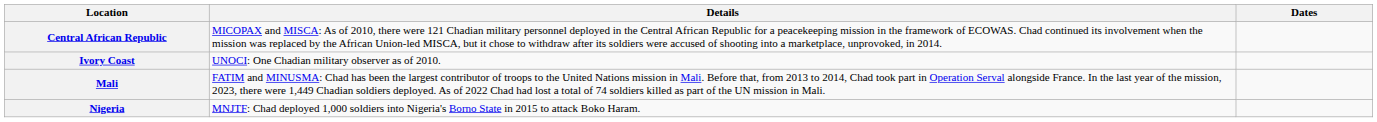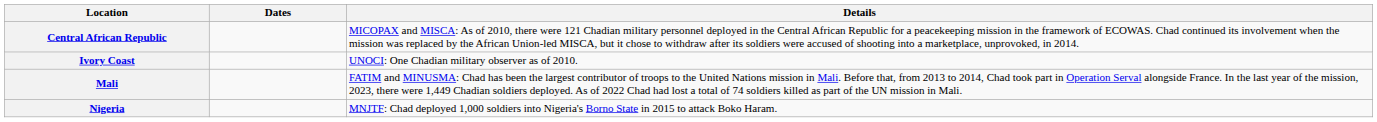 <table class="wikitable" style="margin:auto; width:100%;">
 <tr>
 <th style="text-align:center; width:15%;">Location</th>
+<th style="text-align:center; width:10%;">Dates</th>
 <th style="text-align:center; width:75%;">Details</th>
-<th style="text-align:center; width:10%;">Dates</th>
 </tr>
 <tr>
 <th><a href='#'>Central African Republic</a></th>
+<td></td>
 <td><a href='#'>MICOPAX</a> and <a href='#'>MISCA</a>: As of 2010, there were 121 Chadian military personnel deployed in the Central African Republic for a peacekeeping mission in the framework of ECOWAS. Chad continued its involvement when the mission was replaced by the African Union-led MISCA, but it chose to withdraw after its soldiers were accused of shooting into a marketplace, unprovoked, in 2014.</td>
-<td></td>
 </tr>
 <tr>
 <th><a href='#'>Ivory Coast</a></th>
+<td></td>
 <td><a href='#'>UNOCI</a>: One Chadian military observer as of 2010.</td>
-<td></td>
 </tr>
 <tr>
 <th><a href='#'>Mali</a></th>
+<td></td>
 <td><a href='#'>FATIM</a> and <a href='#'>MINUSMA</a>: Chad has been the largest contributor of troops to the United Nations mission in <a href='#'>Mali</a>. Before that, from 2013 to 2014, Chad took part in <a href='#'>Operation Serval</a> alongside France. In the last year of the mission, 2023, there were 1,449 Chadian soldiers deployed. As of 2022 Chad had lost a total of 74 soldiers killed as part of the UN mission in Mali.</td>
-<td></td>
 </tr>
 <tr>
 <th><a href='#'>Nigeria</a></th>
+<td></td>
 <td><a href='#'>MNJTF</a>: Chad deployed 1,000 soldiers into Nigeria's <a href='#'>Borno State</a> in 2015 to attack Boko Haram.</td>
-<td></td>
 </tr>
 </table>
